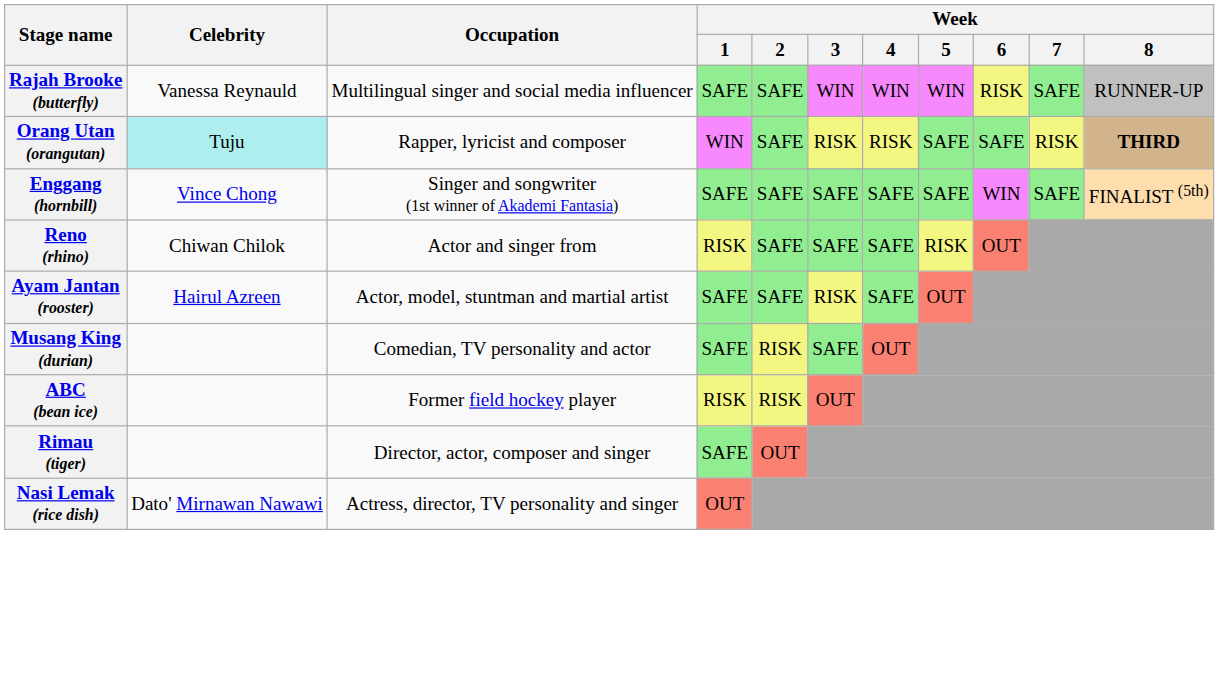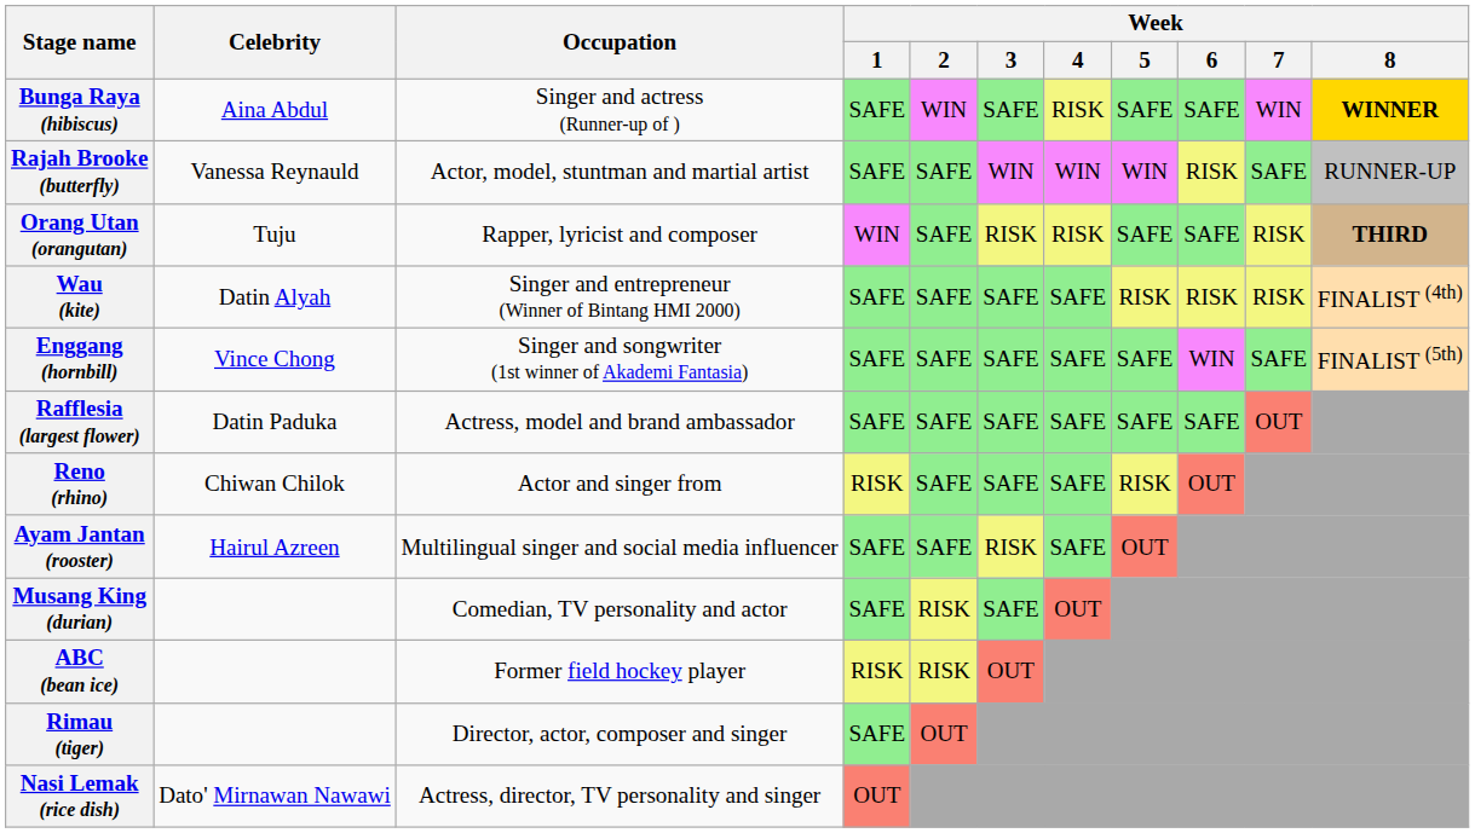 <table class="wikitable  collapsible collapsed" style="text-align:center; ">
 <tr>
 <th rowspan=2>Stage name</th>
 <th rowspan=2>Celebrity</th>
 <th rowspan=2>Occupation</th>
 <th colspan="8">Week</th>
 </tr>
 <tr>
 <th rowspan="1">1</th>
 <th rowspan="1">2</th>
 <th rowspan="1">3</th>
 <th rowspan="1">4</th>
 <th rowspan="1">5</th>
 <th rowspan="1">6</th>
 <th rowspan="1">7</th>
 <th rowspan="1">8</th>
 </tr>
 <tr>
+<th><a href='#'>Bunga Raya</a> <br><small><em>(hibiscus)</em></small></th>
+<td><a href='#'>Aina Abdul</a></td>
+<td>Singer and actress <br><small>(Runner-up of )</small></td>
+<td bgcolor="lightgreen">SAFE</td>
+<td bgcolor="#F888FD">WIN</td>
+<td bgcolor="lightgreen">SAFE</td>
+<td bgcolor="#F3F781">RISK</td>
+<td bgcolor="lightgreen">SAFE</td>
+<td bgcolor="lightgreen">SAFE</td>
+<td bgcolor="#F888FD">WIN</td>
+<td bgcolor=gold><strong>WINNER</strong></td>
+</tr>
+<tr>
 <th><a href='#'>Rajah Brooke</a> <br><small><em>(butterfly)</em></small></th>
 <td>Vanessa Reynauld</td>
-<td>Multilingual singer and social media influencer</td>
+<td>Actor, model, stuntman and martial artist</td>
 <td bgcolor="lightgreen">SAFE</td>
 <td bgcolor="lightgreen">SAFE</td>
 <td bgcolor="#F888FD">WIN</td>
 <td bgcolor="#F888FD">WIN</td>
 <td bgcolor="#F888FD">WIN</td>
 <td bgcolor="#F3F781">RISK</td>
 <td bgcolor="lightgreen">SAFE</td>
 <td bgcolor=silver>RUNNER-UP</td>
 </tr>
 <tr>
 <th><a href='#'>Orang Utan</a> <br><small><em>(orangutan)</em></small></th>
-<td style="background: paleturquoise;">Tuju </td>
+<td>Tuju </td>
 <td>Rapper, lyricist and composer</td>
 <td bgcolor="#F888FD">WIN</td>
 <td bgcolor="lightgreen">SAFE</td>
 <td bgcolor="#F3F781">RISK</td>
 <td bgcolor="#F3F781">RISK</td>
 <td bgcolor="lightgreen">SAFE</td>
 <td bgcolor="lightgreen">SAFE</td>
 <td bgcolor="#F3F781">RISK</td>
 <td bgcolor=tan><strong>THIRD</strong></td>
+</tr>
+<tr>
+<th><a href='#'>Wau</a> <br><small><em>(kite)</em></small></th>
+<td>Datin <a href='#'>Alyah</a></td>
+<td>Singer and entrepreneur <br><small>(Winner of Bintang HMI 2000)</small></td>
+<td bgcolor="lightgreen">SAFE</td>
+<td bgcolor="lightgreen">SAFE</td>
+<td bgcolor="lightgreen">SAFE</td>
+<td bgcolor="lightgreen">SAFE</td>
+<td bgcolor="#F3F781">RISK</td>
+<td bgcolor="#F3F781">RISK</td>
+<td bgcolor="#F3F781">RISK</td>
+<td bgcolor=navajowhite>FINALIST <sup>(4th)</sup></td>
 </tr>
 <tr>
 <th><a href='#'>Enggang</a> <br><small><em>(hornbill)</em></small></th>
 <td><a href='#'>Vince Chong</a></td>
 <td>Singer and songwriter <br><small>(1st winner of <a href='#'>Akademi Fantasia</a>)</small></td>
 <td bgcolor="lightgreen">SAFE</td>
 <td bgcolor="lightgreen">SAFE</td>
 <td bgcolor="lightgreen">SAFE</td>
 <td bgcolor="lightgreen">SAFE</td>
 <td bgcolor="lightgreen">SAFE</td>
 <td bgcolor="#F888FD">WIN</td>
 <td bgcolor="lightgreen">SAFE</td>
 <td bgcolor=navajowhite>FINALIST <sup>(5th)</sup></td>
+</tr>
+<tr>
+<th><a href='#'>Rafflesia</a> <br><small><em>(largest flower)</em></small></th>
+<td>Datin Paduka </td>
+<td>Actress, model and brand ambassador</td>
+<td bgcolor="lightgreen">SAFE</td>
+<td bgcolor="lightgreen">SAFE</td>
+<td bgcolor="lightgreen">SAFE</td>
+<td bgcolor="lightgreen">SAFE</td>
+<td bgcolor="lightgreen">SAFE</td>
+<td bgcolor="lightgreen">SAFE</td>
+<td bgcolor=salmon>OUT</td>
+<td bgcolor=darkgrey colspan="1"></td>
 </tr>
 <tr>
 <th><a href='#'>Reno</a> <br><small><em>(rhino)</em></small></th>
 <td>Chiwan Chilok</td>
 <td>Actor and singer from </td>
 <td bgcolor="#F3F781">RISK</td>
 <td bgcolor="lightgreen">SAFE</td>
 <td bgcolor="lightgreen">SAFE</td>
 <td bgcolor="lightgreen">SAFE</td>
 <td bgcolor="#F3F781">RISK</td>
 <td bgcolor=salmon>OUT</td>
 <td bgcolor=darkgrey colspan="2"></td>
 </tr>
 <tr>
 <th><a href='#'>Ayam Jantan</a> <br><small><em>(rooster)</em></small></th>
 <td><a href='#'>Hairul Azreen</a></td>
-<td>Actor, model, stuntman and martial artist</td>
+<td>Multilingual singer and social media influencer</td>
 <td bgcolor="lightgreen">SAFE</td>
 <td bgcolor="lightgreen">SAFE</td>
 <td bgcolor="#F3F781">RISK</td>
 <td bgcolor="lightgreen">SAFE</td>
 <td bgcolor=salmon>OUT</td>
 <td bgcolor=darkgrey colspan="3"></td>
 </tr>
 <tr>
 <th><a href='#'>Musang King</a> <br><small><em>(durian)</em></small></th>
 <td></td>
 <td>Comedian, TV personality and actor</td>
 <td bgcolor="lightgreen">SAFE</td>
 <td bgcolor="#F3F781">RISK</td>
 <td bgcolor="lightgreen">SAFE</td>
 <td bgcolor=salmon>OUT</td>
 <td bgcolor=darkgrey colspan="4"></td>
 </tr>
 <tr>
 <th><a href='#'>ABC</a> <br><small><em>(bean ice)</em></small></th>
 <td></td>
 <td>Former <a href='#'>field hockey</a> player</td>
 <td bgcolor="#F3F781">RISK</td>
 <td bgcolor="#F3F781">RISK</td>
 <td bgcolor=salmon>OUT</td>
 <td bgcolor=darkgrey colspan="5"></td>
 </tr>
 <tr>
 <th><a href='#'>Rimau</a> <br><small><em>(tiger)</em></small></th>
 <td></td>
 <td>Director, actor, composer and singer</td>
 <td bgcolor="lightgreen">SAFE</td>
 <td bgcolor=salmon>OUT</td>
 <td bgcolor=darkgrey colspan="6"></td>
 </tr>
 <tr>
 <th><a href='#'>Nasi Lemak</a> <br><small><em>(rice dish)</em></small></th>
 <td>Dato' <a href='#'>Mirnawan Nawawi</a></td>
 <td>Actress, director, TV personality and singer</td>
 <td bgcolor=salmon>OUT</td>
 <td bgcolor=darkgrey colspan="7"></td>
 </tr>
 </table>
